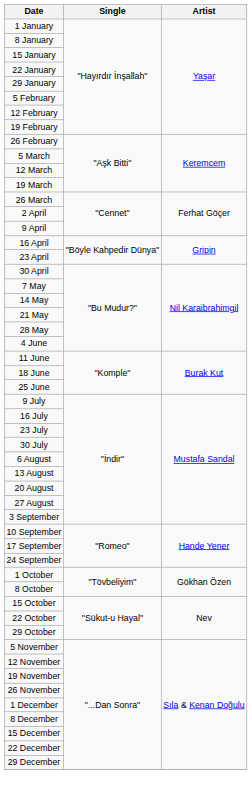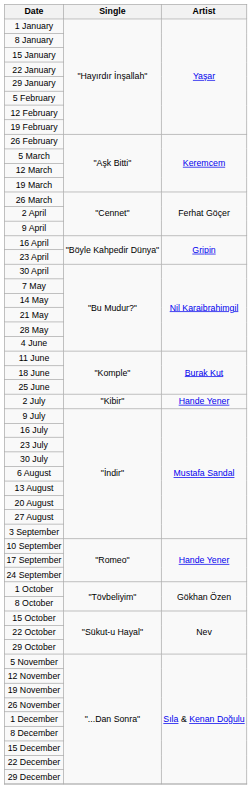 <table class="wikitable" style="font-size: 9pt; text-align: center">
 <tr>
 <th>Date</th>
 <th>Single</th>
 <th>Artist</th>
 </tr>
 <tr>
 <td>1 January</td>
 <td rowspan="8">"Hayırdır İnşallah"</td>
 <td rowspan="8"><a href='#'>Yaşar</a></td>
 </tr>
 <tr>
 <td>8 January</td>
 </tr>
 <tr>
 <td>15 January</td>
 </tr>
 <tr>
 <td>22 January</td>
 </tr>
 <tr>
 <td>29 January</td>
 </tr>
 <tr>
 <td>5 February</td>
 </tr>
 <tr>
 <td>12 February</td>
 </tr>
 <tr>
 <td>19 February</td>
 </tr>
 <tr>
 <td>26 February</td>
 <td rowspan="4">"Aşk Bitti"</td>
 <td rowspan="4"><a href='#'>Keremcem</a></td>
 </tr>
 <tr>
 <td>5 March</td>
 </tr>
 <tr>
 <td>12 March</td>
 </tr>
 <tr>
 <td>19 March</td>
 </tr>
 <tr>
 <td>26 March</td>
 <td rowspan="3">"Cennet"</td>
 <td rowspan="3">Ferhat Göçer</td>
 </tr>
 <tr>
 <td>2 April</td>
 </tr>
 <tr>
 <td>9 April</td>
 </tr>
 <tr>
 <td>16 April</td>
 <td rowspan="2">"Böyle Kahpedir Dünya"</td>
 <td rowspan="2"><a href='#'>Gripin</a></td>
 </tr>
 <tr>
 <td>23 April</td>
 </tr>
 <tr>
 <td>30 April</td>
 <td rowspan="6">"Bu Mudur?"</td>
 <td rowspan="6"><a href='#'>Nil Karaibrahimgil</a></td>
 </tr>
 <tr>
 <td>7 May</td>
 </tr>
 <tr>
 <td>14 May</td>
 </tr>
 <tr>
 <td>21 May</td>
 </tr>
 <tr>
 <td>28 May</td>
 </tr>
 <tr>
 <td>4 June</td>
 </tr>
 <tr>
 <td>11 June</td>
 <td rowspan="3">"Komple"</td>
 <td rowspan="3"><a href='#'>Burak Kut</a></td>
 </tr>
 <tr>
 <td>18 June</td>
 </tr>
 <tr>
 <td>25 June</td>
 </tr>
 <tr>
+<td>2 July</td>
+<td>"Kibir"</td>
+<td><a href='#'>Hande Yener</a></td>
+</tr>
+<tr>
 <td>9 July</td>
 <td rowspan="9">"İndir"</td>
 <td rowspan="9"><a href='#'>Mustafa Sandal</a></td>
 </tr>
 <tr>
 <td>16 July</td>
 </tr>
 <tr>
 <td>23 July</td>
 </tr>
 <tr>
 <td>30 July</td>
 </tr>
 <tr>
 <td>6 August</td>
 </tr>
 <tr>
 <td>13 August</td>
 </tr>
 <tr>
 <td>20 August</td>
 </tr>
 <tr>
 <td>27 August</td>
 </tr>
 <tr>
 <td>3 September</td>
 </tr>
 <tr>
 <td>10 September</td>
 <td rowspan="3">"Romeo"</td>
 <td rowspan="3"><a href='#'>Hande Yener</a></td>
 </tr>
 <tr>
 <td>17 September</td>
 </tr>
 <tr>
 <td>24 September</td>
 </tr>
 <tr>
 <td>1 October</td>
 <td rowspan="2">"Tövbeliyim"</td>
 <td rowspan="2">Gökhan Özen</td>
 </tr>
 <tr>
 <td>8 October</td>
 </tr>
 <tr>
 <td>15 October</td>
 <td rowspan="3">"Sükut-u Hayal"</td>
 <td rowspan="3">Nev</td>
 </tr>
 <tr>
 <td>22 October</td>
 </tr>
 <tr>
 <td>29 October</td>
 </tr>
 <tr>
 <td>5 November</td>
 <td rowspan="9">"...Dan Sonra"</td>
 <td rowspan="9"><a href='#'>Sıla</a> & <a href='#'>Kenan Doğulu</a></td>
 </tr>
 <tr>
 <td>12 November</td>
 </tr>
 <tr>
 <td>19 November</td>
 </tr>
 <tr>
 <td>26 November</td>
 </tr>
 <tr>
 <td>1 December</td>
 </tr>
 <tr>
 <td>8 December</td>
 </tr>
 <tr>
 <td>15 December</td>
 </tr>
 <tr>
 <td>22 December</td>
 </tr>
 <tr>
 <td>29 December</td>
 </tr>
 <tr>
 </tr>
 </table>
